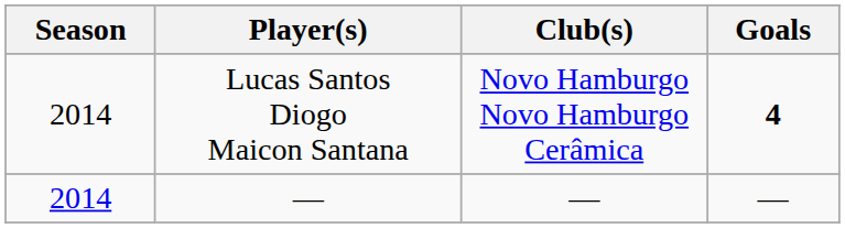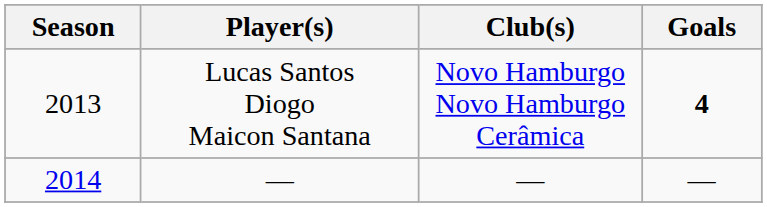 <table class="wikitable" style="text-align:center; margin-left:1em;">
 <tr>
 <th style="width:70px">Season</th>
 <th style="width:150px">Player(s)</th>
 <th style="width:120px">Club(s)</th>
 <th style="width:60px">Goals</th>
 </tr>
 <tr>
-<td style="text-align:center">2014</td>
+<td style="text-align:center">2013</td>
 <td> Lucas Santos<br> Diogo<br> Maicon Santana</td>
 <td><a href='#'>Novo Hamburgo</a><br><a href='#'>Novo Hamburgo</a><br><a href='#'>Cerâmica</a></td>
 <td><strong>4</strong></td>
 </tr>
 <tr>
 <td style="text-align:center"><a href='#'>2014</a></td>
 <td>—</td>
 <td>—</td>
 <td>—</td>
 </tr>
 </table>
